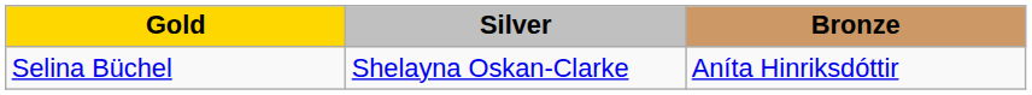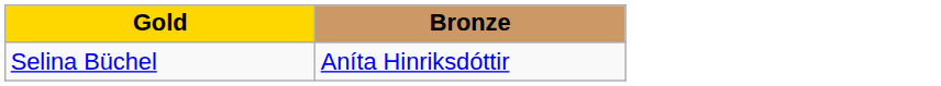 <table class="wikitable" style="text-align:left">
 <tr align="center">
 <td width=200 bgcolor=gold><strong>Gold</strong></td>
-<td width=200 bgcolor=silver><strong>Silver</strong></td>
 <td width=200 bgcolor=CC9966><strong>Bronze</strong></td>
 </tr>
 <tr>
 <td><a href='#'>Selina Büchel</a><br><em></em></td>
-<td><a href='#'>Shelayna Oskan-Clarke</a><br><em></em></td>
 <td><a href='#'>Aníta Hinriksdóttir</a><br><em></em></td>
 </tr>
 </table>
